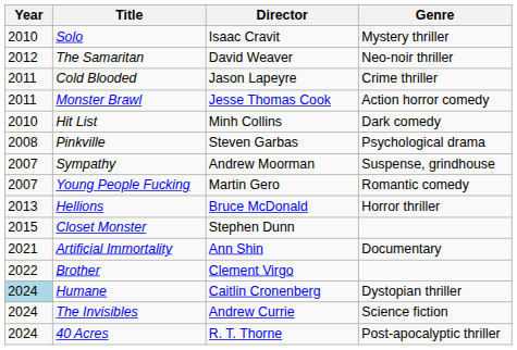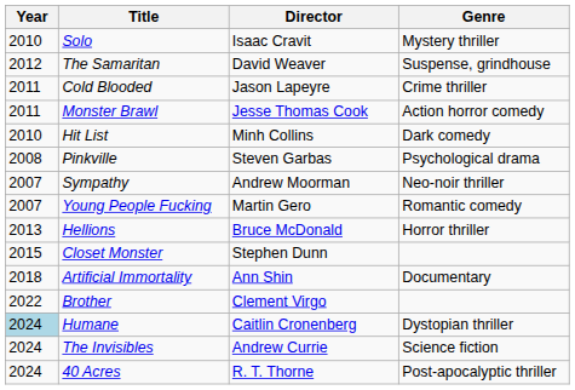 <table class="wikitable">
 <tr>
 <th scope="col" width="50">Year</th>
 <th scope="col" width="175">Title</th>
 <th scope="col" width="175">Director</th>
 <th scope="col" width="175">Genre</th>
 </tr>
 <tr>
 <td>2010</td>
 <td><em><a href='#'>Solo</a></em></td>
 <td>Isaac Cravit</td>
 <td>Mystery thriller</td>
 </tr>
 <tr>
 <td>2012</td>
 <td><em>The Samaritan</em></td>
 <td>David Weaver</td>
-<td>Neo-noir thriller</td>
+<td>Suspense, grindhouse</td>
 </tr>
 <tr>
 <td>2011</td>
 <td><em>Cold Blooded</em></td>
 <td>Jason Lapeyre</td>
 <td>Crime thriller</td>
 </tr>
 <tr>
 <td>2011</td>
 <td><em><a href='#'>Monster Brawl</a></em></td>
 <td><a href='#'>Jesse Thomas Cook</a></td>
 <td>Action horror comedy</td>
 </tr>
 <tr>
 <td>2010</td>
 <td><em>Hit List</em></td>
 <td>Minh Collins</td>
 <td>Dark comedy</td>
 </tr>
 <tr>
 <td>2008</td>
 <td><em>Pinkville</em></td>
 <td>Steven Garbas</td>
 <td>Psychological drama</td>
 </tr>
 <tr>
 <td>2007</td>
 <td><em>Sympathy</em></td>
 <td>Andrew Moorman</td>
-<td>Suspense, grindhouse</td>
+<td>Neo-noir thriller</td>
 </tr>
 <tr>
 <td>2007</td>
 <td><em><a href='#'>Young People Fucking</a></em></td>
 <td>Martin Gero</td>
 <td>Romantic comedy</td>
 </tr>
 <tr>
 <td>2013</td>
 <td><em><a href='#'>Hellions</a></em></td>
 <td><a href='#'>Bruce McDonald</a></td>
 <td>Horror thriller</td>
 </tr>
 <tr>
 <td>2015</td>
 <td><em><a href='#'>Closet Monster</a></em></td>
 <td>Stephen Dunn</td>
 <td></td>
 </tr>
 <tr>
-<td>2021</td>
+<td>2018</td>
 <td><em><a href='#'>Artificial Immortality</a></em></td>
 <td><a href='#'>Ann Shin</a></td>
 <td>Documentary</td>
 </tr>
 <tr>
 <td>2022</td>
 <td><em><a href='#'>Brother</a></em></td>
 <td><a href='#'>Clement Virgo</a></td>
 <td></td>
 </tr>
 <tr>
 <td style="background: lightblue;">2024</td>
 <td><em><a href='#'>Humane</a></em></td>
 <td><a href='#'>Caitlin Cronenberg</a></td>
 <td>Dystopian thriller</td>
 </tr>
 <tr>
 <td>2024</td>
 <td><em><a href='#'>The Invisibles</a></em></td>
 <td><a href='#'>Andrew Currie</a></td>
 <td>Science fiction</td>
 </tr>
 <tr>
 <td>2024</td>
 <td><em><a href='#'>40 Acres</a></em></td>
 <td><a href='#'>R. T. Thorne</a></td>
 <td>Post-apocalyptic thriller</td>
 </tr>
 </table>
